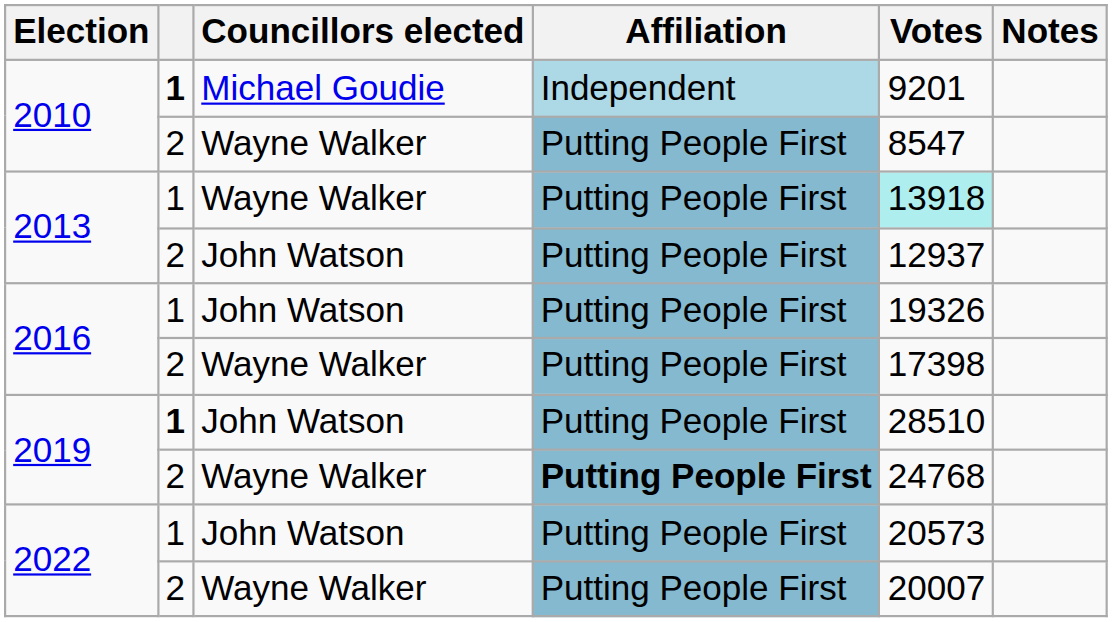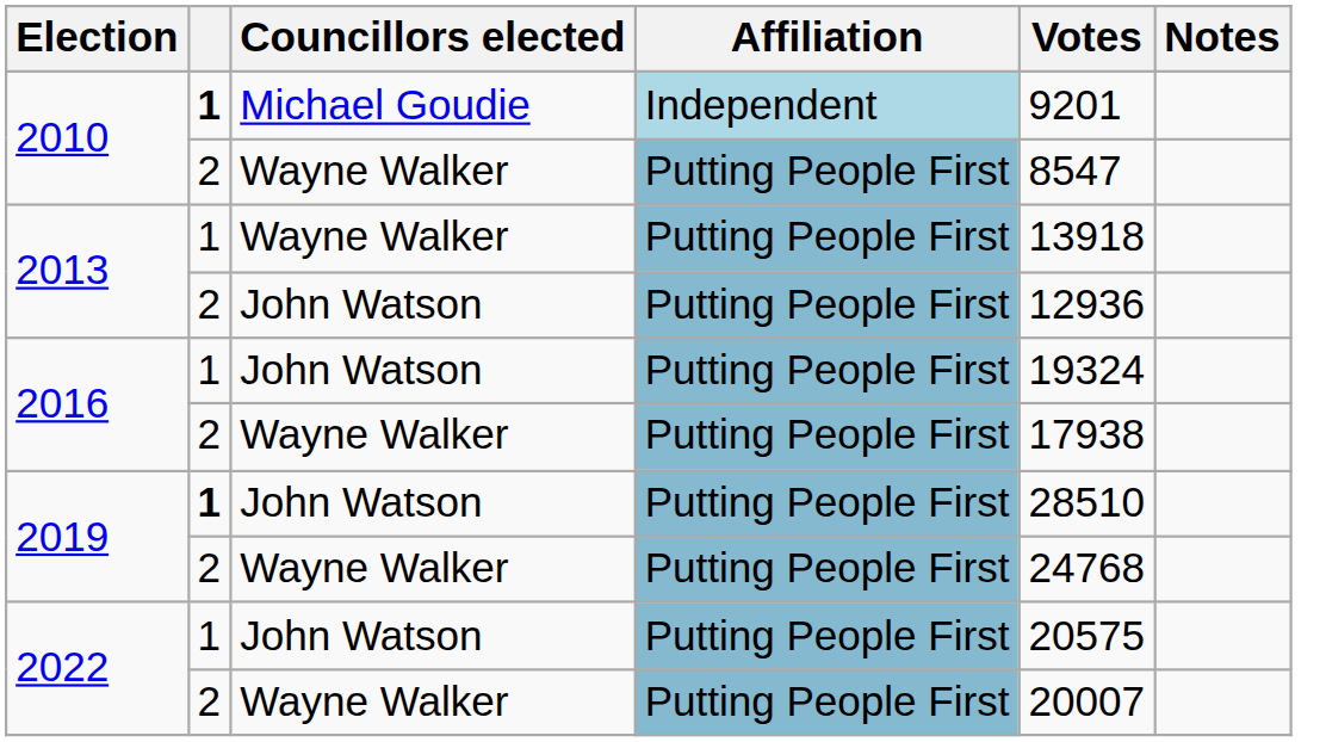 <table class="wikitable sortable">
 <tr>
 <th>Election</th>
 <th></th>
 <th>Councillors elected</th>
 <th>Affiliation</th>
 <th>Votes</th>
 <th>Notes</th>
 </tr>
 <tr>
 <td rowspan=2><a href='#'>2010</a></td>
 <td><strong>1</strong></td>
 <td><a href='#'>Michael Goudie</a></td>
 <td bgcolor="lightblue">Independent</td>
 <td>9201</td>
 <td></td>
 </tr>
 <tr>
 <td>2</td>
 <td>Wayne Walker</td>
 <td bgcolor=84B9CF>Putting People First</td>
 <td>8547</td>
 <td></td>
 </tr>
 <tr>
 <td rowspan=2><a href='#'>2013</a></td>
 <td>1</td>
 <td>Wayne Walker</td>
 <td bgcolor=84B9CF>Putting People First</td>
-<td style="background: paleturquoise;">13918</td>
+<td>13918</td>
 <td></td>
 </tr>
 <tr>
 <td>2</td>
 <td>John Watson</td>
 <td bgcolor=84B9CF>Putting People First</td>
-<td>12937</td>
+<td>12936</td>
 <td></td>
 </tr>
 <tr>
 <td rowspan=2><a href='#'>2016</a></td>
 <td>1</td>
 <td>John Watson</td>
 <td bgcolor=84B9CF>Putting People First</td>
-<td>19326</td>
+<td>19324</td>
 <td></td>
 </tr>
 <tr>
 <td>2</td>
 <td>Wayne Walker</td>
 <td bgcolor=84B9CF>Putting People First</td>
-<td>17398</td>
+<td>17938</td>
 <td></td>
 </tr>
 <tr>
 <td rowspan=2><a href='#'>2019</a></td>
 <td><strong>1</strong></td>
 <td>John Watson</td>
 <td bgcolor=84B9CF>Putting People First</td>
 <td>28510</td>
 <td></td>
 </tr>
 <tr>
 <td>2</td>
 <td>Wayne Walker</td>
-<td bgcolor=84B9CF><strong>Putting People First</strong></td>
+<td bgcolor=84B9CF>Putting People First</td>
 <td>24768</td>
 <td></td>
 </tr>
 <tr>
 <td rowspan=2><a href='#'>2022</a></td>
 <td>1</td>
 <td>John Watson</td>
 <td bgcolor=84B9CF>Putting People First</td>
-<td>20573</td>
+<td>20575</td>
 <td></td>
 </tr>
 <tr>
 <td>2</td>
 <td>Wayne Walker</td>
 <td bgcolor=84B9CF>Putting People First</td>
 <td>20007</td>
 <td></td>
 </tr>
 </table>
